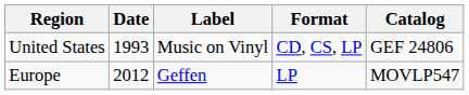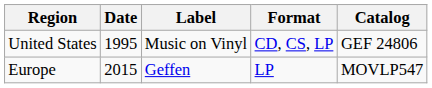 <table class="wikitable">
 <tr>
 <th>Region</th>
 <th>Date</th>
 <th>Label</th>
 <th>Format</th>
 <th>Catalog</th>
 </tr>
 <tr>
 <td>United States</td>
-<td>1993</td>
+<td>1995</td>
 <td>Music on Vinyl</td>
 <td><a href='#'>CD</a>, <a href='#'>CS</a>, <a href='#'>LP</a></td>
 <td>GEF 24806</td>
 </tr>
 <tr>
 <td>Europe</td>
-<td>2012</td>
+<td>2015</td>
 <td><a href='#'>Geffen</a></td>
 <td><a href='#'>LP</a></td>
 <td>MOVLP547</td>
 </tr>
 </table>
